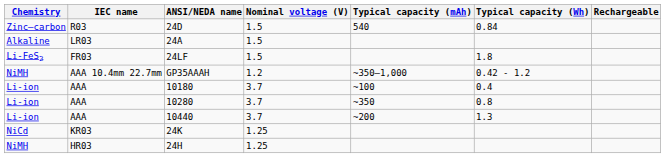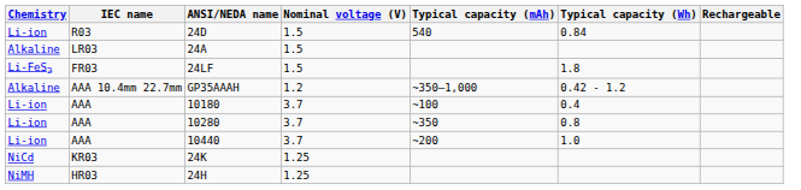 <table class="wikitable sortable">
 <tr>
 <th><a href='#'>Chemistry</a></th>
 <th class="unsortable">IEC name</th>
 <th class="unsortable">ANSI/NEDA name</th>
 <th data-sort-type=numeric>Nominal <a href='#'>voltage</a> (V)</th>
 <th data-sort-type=numeric>Typical capacity (<a href='#'>mAh</a>)</th>
 <th data-sort-type=numeric>Typical capacity (<a href='#'>Wh</a>)</th>
 <th>Rechargeable</th>
 </tr>
 <tr>
-<td><a href='#'>Zinc–carbon</a></td>
+<td><a href='#'>Li-ion</a></td>
 <td>R03</td>
 <td>24D</td>
 <td>1.5</td>
 <td>540</td>
 <td>0.84</td>
 <td></td>
 </tr>
 <tr>
 <td><a href='#'>Alkaline</a></td>
 <td>LR03</td>
 <td>24A</td>
 <td>1.5</td>
 <td></td>
 <td></td>
 <td></td>
 </tr>
 <tr>
 <td><a href='#'>Li-FeS<sub>2</sub></a></td>
 <td>FR03</td>
 <td>24LF</td>
 <td>1.5</td>
 <td></td>
 <td>1.8</td>
 <td></td>
 </tr>
 <tr>
-<td><a href='#'>NiMH</a></td>
+<td><a href='#'>Alkaline</a></td>
 <td> AAA 10.4mm 22.7mm</td>
 <td>GP35AAAH</td>
 <td>1.2</td>
 <td>~350–1,000</td>
 <td>0.42 - 1.2</td>
 <td></td>
 </tr>
 <tr>
 <td><a href='#'>Li-ion</a></td>
 <td> AAA</td>
 <td>10180</td>
 <td>3.7</td>
 <td>~100</td>
 <td>0.4</td>
 <td></td>
 </tr>
 <tr>
 <td><a href='#'>Li-ion</a></td>
 <td> AAA</td>
 <td>10280</td>
 <td>3.7</td>
 <td>~350</td>
 <td>0.8</td>
 <td></td>
 </tr>
 <tr>
 <td><a href='#'>Li-ion</a></td>
 <td>AAA</td>
 <td>10440</td>
 <td>3.7</td>
 <td>~200</td>
-<td>1.3</td>
+<td>1.0</td>
 <td></td>
 </tr>
 <tr>
 <td><a href='#'>NiCd</a></td>
 <td>KR03</td>
 <td>24K</td>
 <td>1.25</td>
 <td></td>
 <td></td>
 <td></td>
 </tr>
 <tr>
 <td><a href='#'>NiMH</a></td>
 <td>HR03</td>
 <td>24H</td>
 <td>1.25</td>
 <td></td>
 <td></td>
 <td></td>
 </tr>
 </table>
